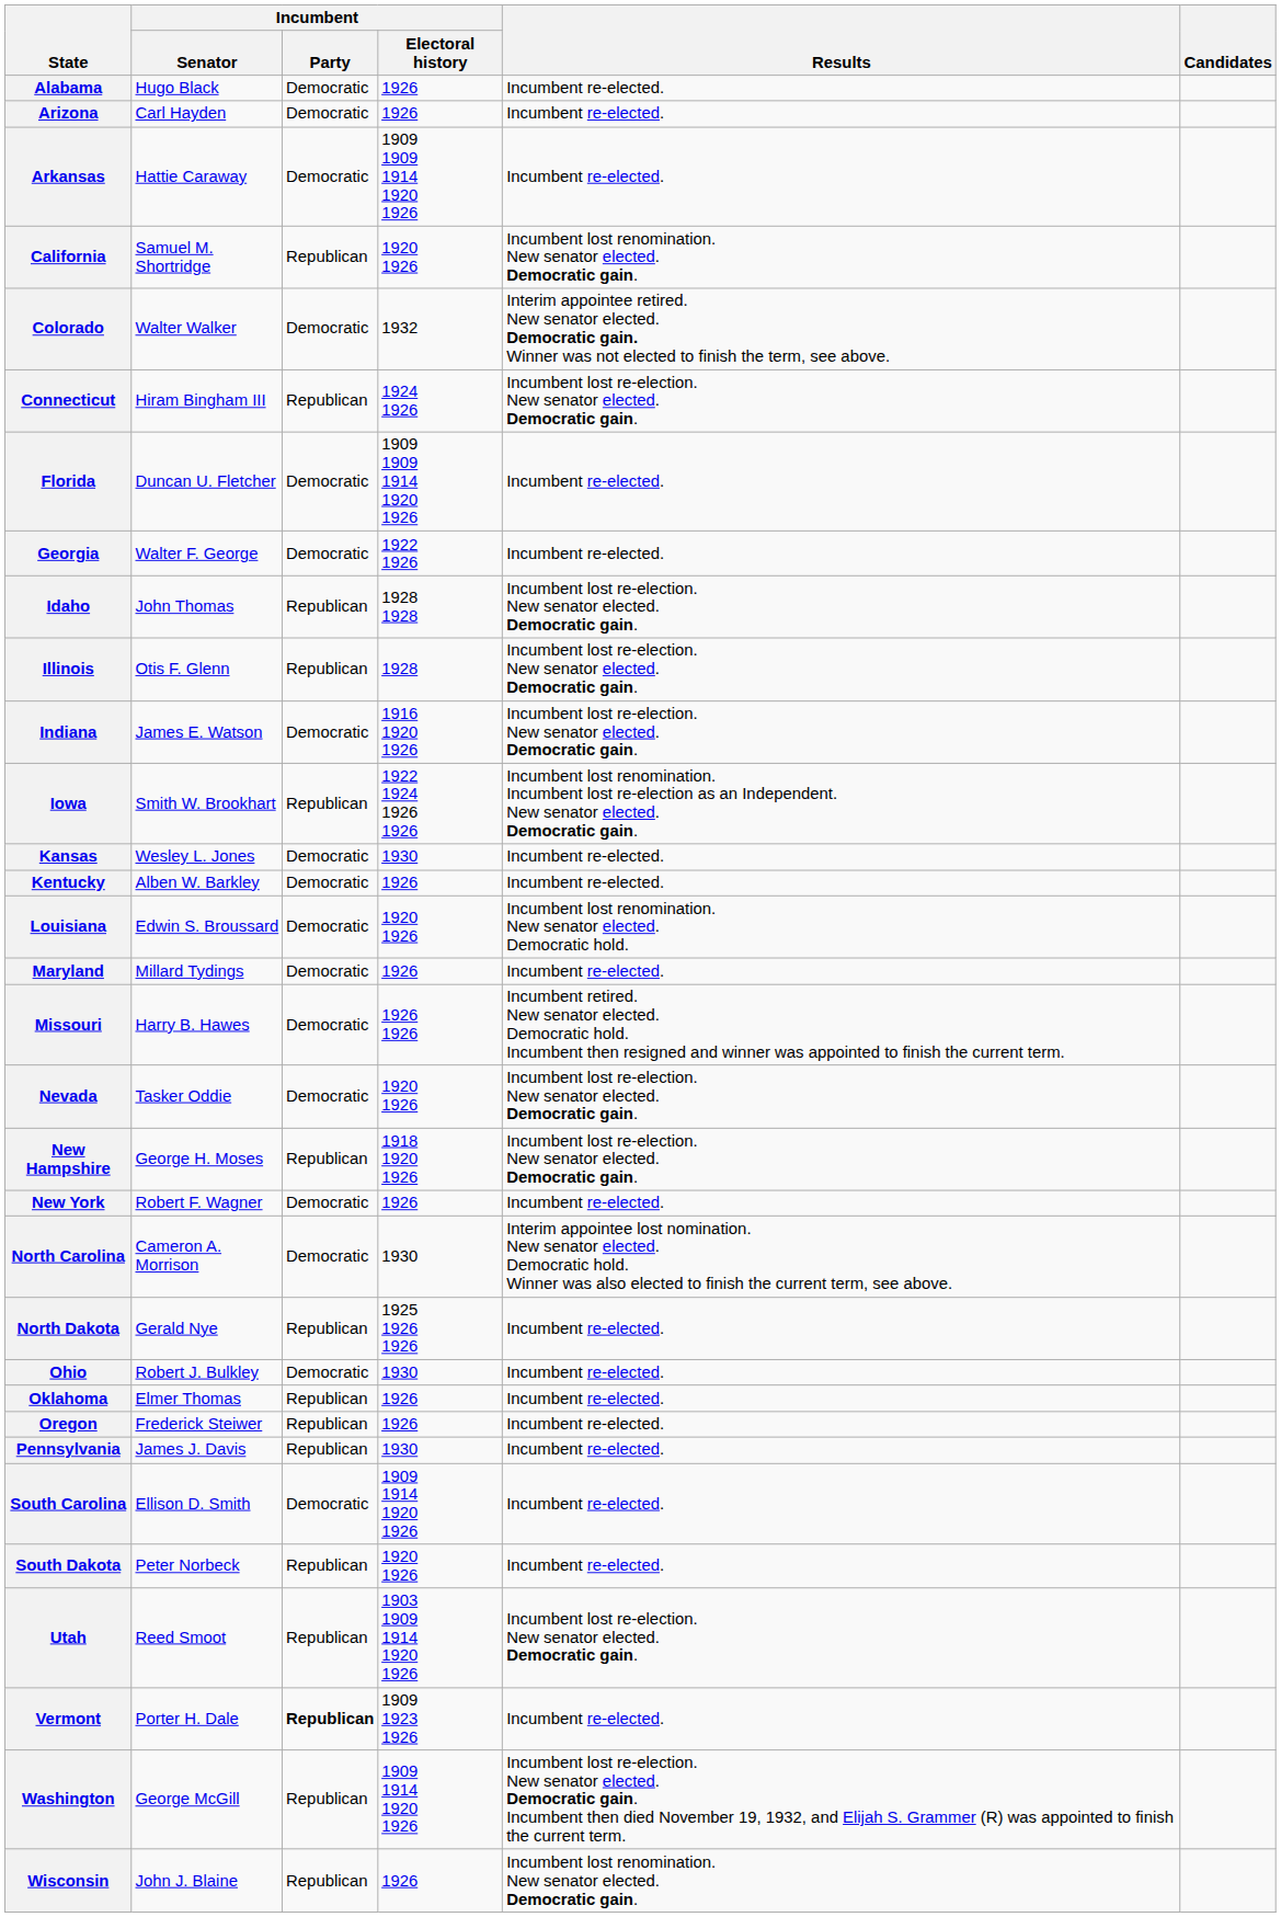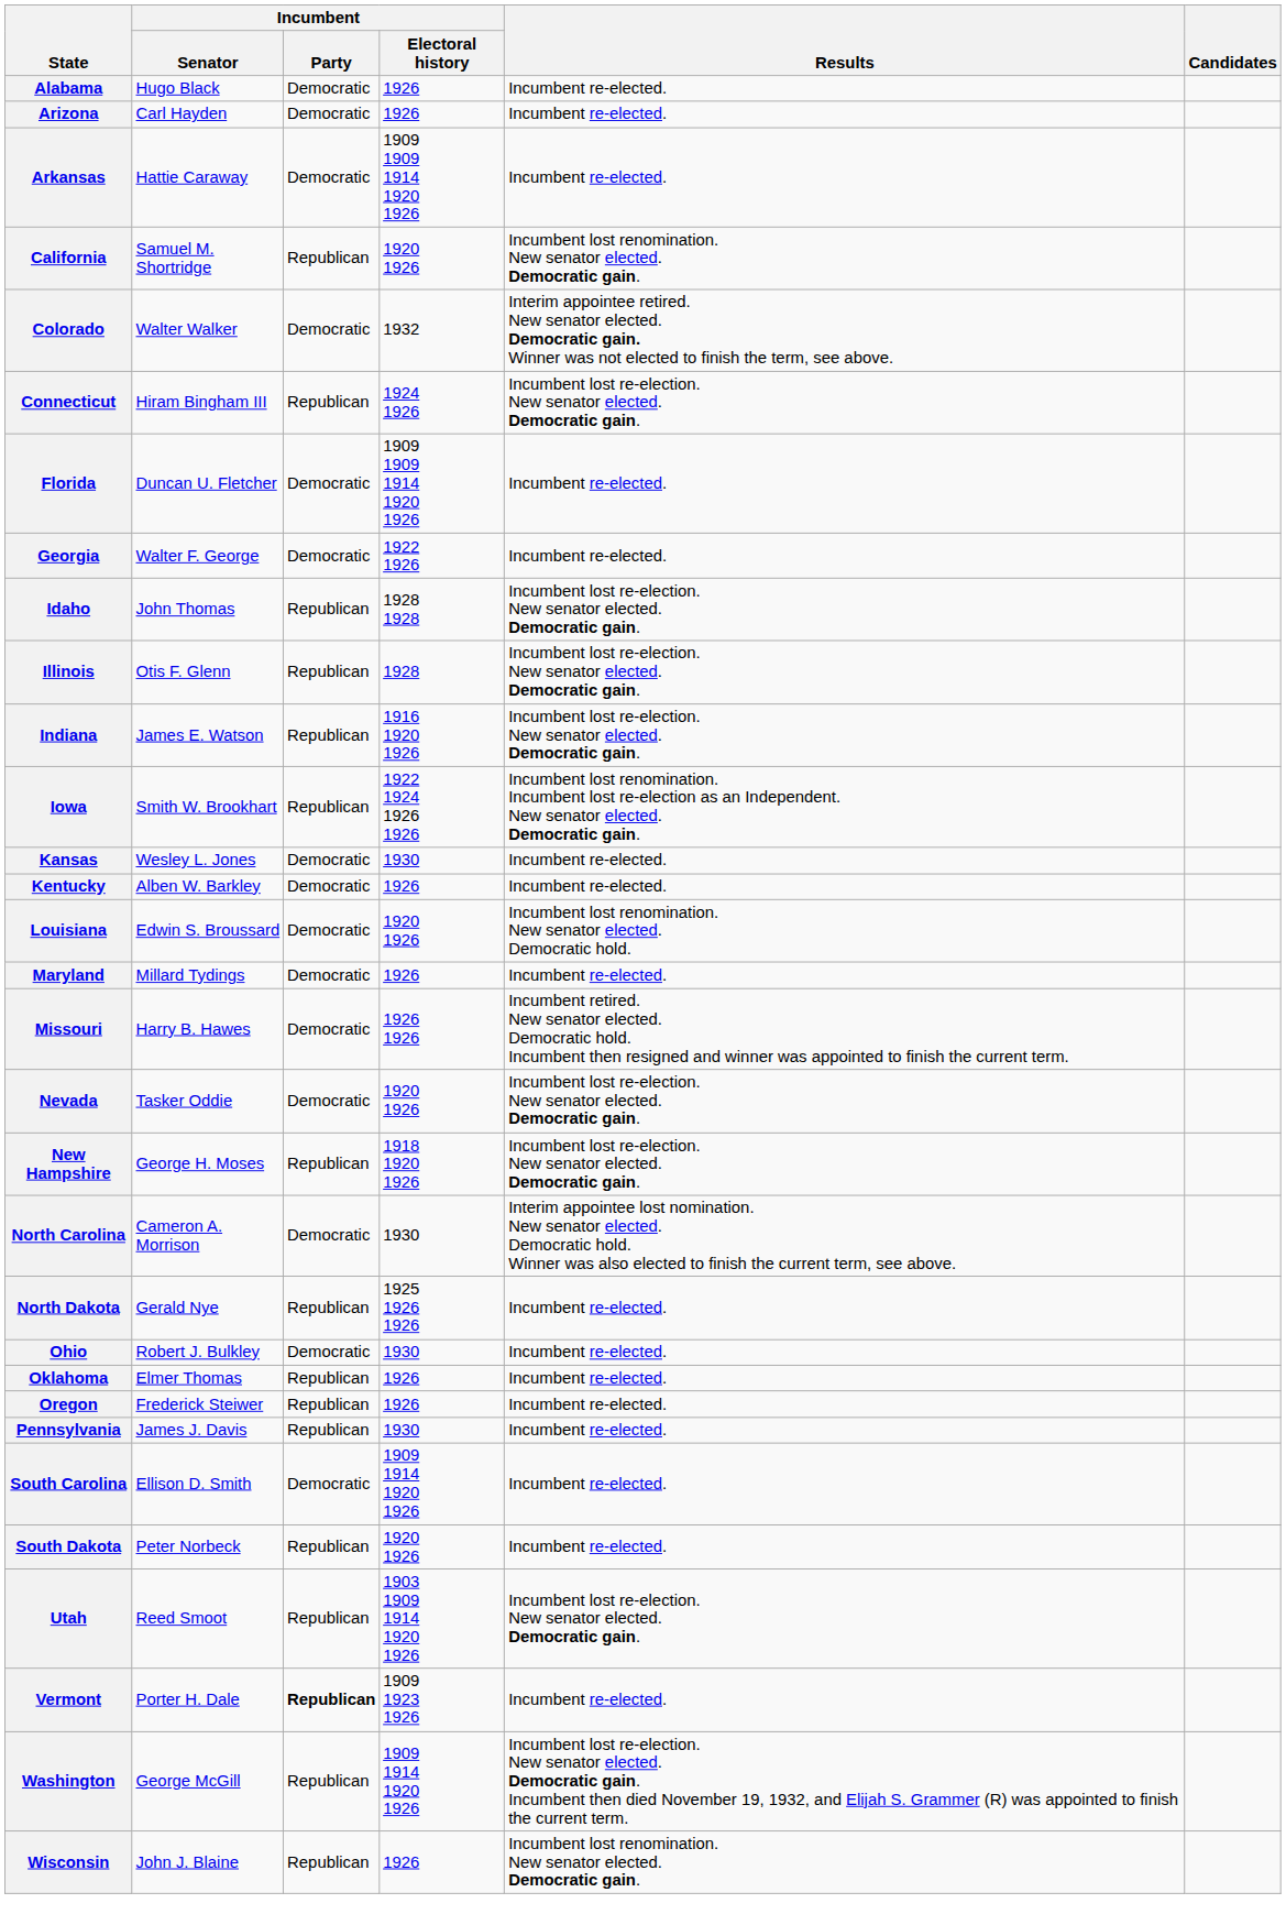 <table class=wikitable>
 <tr valign=bottom>
 <th rowspan=2>State</th>
 <th colspan=3>Incumbent</th>
 <th rowspan=2>Results</th>
 <th rowspan=2>Candidates</th>
 </tr>
 <tr valign=bottom>
 <th>Senator</th>
 <th>Party</th>
 <th>Electoral history</th>
 </tr>
 <tr>
 <th><a href='#'>Alabama</a></th>
 <td><a href='#'>Hugo Black</a></td>
 <td>Democratic</td>
 <td><a href='#'>1926</a></td>
 <td>Incumbent re-elected.</td>
 <td nowrap></td>
 </tr>
 <tr>
 <th><a href='#'>Arizona</a></th>
 <td><a href='#'>Carl Hayden</a></td>
 <td>Democratic</td>
 <td><a href='#'>1926</a></td>
 <td>Incumbent <a href='#'>re-elected</a>.</td>
 <td nowrap></td>
 </tr>
 <tr>
 <th><a href='#'>Arkansas</a></th>
 <td><a href='#'>Hattie Caraway</a></td>
 <td>Democratic</td>
 <td>1909 <br><a href='#'>1909 </a><br><a href='#'>1914</a><br><a href='#'>1920</a><br><a href='#'>1926</a></td>
 <td>Incumbent <a href='#'>re-elected</a>.</td>
 <td nowrap></td>
 </tr>
 <tr>
 <th><a href='#'>California</a></th>
 <td><a href='#'>Samuel M. Shortridge</a></td>
 <td>Republican</td>
 <td><a href='#'>1920</a><br><a href='#'>1926</a></td>
 <td>Incumbent lost renomination.<br>New senator <a href='#'>elected</a>.<br><strong>Democratic gain</strong>.</td>
 <td nowrap></td>
 </tr>
 <tr>
 <th><a href='#'>Colorado</a></th>
 <td><a href='#'>Walter Walker</a></td>
 <td>Democratic</td>
 <td>1932 </td>
 <td>Interim appointee retired.<br>New senator elected.<br><strong>Democratic gain.</strong><br>Winner was not elected to finish the term, see above.</td>
 <td nowrap></td>
 </tr>
 <tr>
 <th><a href='#'>Connecticut</a></th>
 <td><a href='#'>Hiram Bingham III</a></td>
 <td>Republican</td>
 <td><a href='#'>1924 </a><br><a href='#'>1926</a></td>
 <td>Incumbent lost re-election.<br>New senator <a href='#'>elected</a>.<br><strong>Democratic gain</strong>.</td>
 <td nowrap></td>
 </tr>
 <tr>
 <th><a href='#'>Florida</a></th>
 <td><a href='#'>Duncan U. Fletcher</a></td>
 <td>Democratic</td>
 <td>1909 <br><a href='#'>1909 </a><br><a href='#'>1914</a><br><a href='#'>1920</a><br><a href='#'>1926</a></td>
 <td>Incumbent <a href='#'>re-elected</a>.</td>
 <td nowrap></td>
 </tr>
 <tr>
 <th><a href='#'>Georgia</a></th>
 <td><a href='#'>Walter F. George</a></td>
 <td>Democratic</td>
 <td><a href='#'>1922 </a><br><a href='#'>1926</a></td>
 <td>Incumbent re-elected.</td>
 <td nowrap></td>
 </tr>
 <tr>
 <th><a href='#'>Idaho</a></th>
 <td><a href='#'>John Thomas</a></td>
 <td>Republican</td>
 <td>1928 <br><a href='#'>1928 </a></td>
 <td>Incumbent lost re-election.<br>New senator elected.<br><strong>Democratic gain</strong>.</td>
 <td nowrap></td>
 </tr>
 <tr>
 <th><a href='#'>Illinois</a></th>
 <td><a href='#'>Otis F. Glenn</a></td>
 <td>Republican</td>
 <td><a href='#'>1928 </a></td>
 <td>Incumbent lost re-election.<br>New senator <a href='#'>elected</a>.<br><strong>Democratic gain</strong>.</td>
 <td nowrap></td>
 </tr>
 <tr>
 <th><a href='#'>Indiana</a></th>
 <td><a href='#'>James E. Watson</a></td>
-<td>Democratic</td>
+<td>Republican</td>
 <td><a href='#'>1916 </a><br><a href='#'>1920</a><br><a href='#'>1926</a></td>
 <td>Incumbent lost re-election.<br>New senator <a href='#'>elected</a>.<br><strong>Democratic gain</strong>.</td>
 <td nowrap></td>
 </tr>
 <tr>
 <th><a href='#'>Iowa</a></th>
 <td><a href='#'>Smith W. Brookhart</a></td>
 <td>Republican</td>
 <td><a href='#'>1922 </a><br><a href='#'>1924</a><br>1926 <br><a href='#'>1926</a></td>
 <td>Incumbent lost renomination.<br>Incumbent lost re-election as an Independent.<br>New senator <a href='#'>elected</a>.<br><strong>Democratic gain</strong>.</td>
 <td nowrap></td>
 </tr>
 <tr>
 <th><a href='#'>Kansas</a></th>
 <td><a href='#'>Wesley L. Jones</a></td>
 <td>Democratic</td>
 <td><a href='#'>1930 </a></td>
 <td>Incumbent re-elected.</td>
 <td nowrap></td>
 </tr>
 <tr>
 <th><a href='#'>Kentucky</a></th>
 <td><a href='#'>Alben W. Barkley</a></td>
 <td>Democratic</td>
 <td><a href='#'>1926</a></td>
 <td>Incumbent re-elected.</td>
 <td nowrap></td>
 </tr>
 <tr>
 <th><a href='#'>Louisiana</a></th>
 <td><a href='#'>Edwin S. Broussard</a></td>
 <td>Democratic</td>
 <td><a href='#'>1920</a><br><a href='#'>1926</a></td>
 <td>Incumbent lost renomination.<br>New senator <a href='#'>elected</a>.<br>Democratic hold.</td>
 <td nowrap></td>
 </tr>
 <tr>
 <th><a href='#'>Maryland</a></th>
 <td><a href='#'>Millard Tydings</a></td>
 <td>Democratic</td>
 <td><a href='#'>1926</a></td>
 <td>Incumbent <a href='#'>re-elected</a>.</td>
 <td nowrap></td>
 </tr>
 <tr>
 <th><a href='#'>Missouri</a></th>
 <td><a href='#'>Harry B. Hawes</a></td>
 <td>Democratic</td>
 <td><a href='#'>1926 </a><br><a href='#'>1926</a></td>
 <td>Incumbent retired.<br>New senator elected.<br>Democratic hold.<br>Incumbent then resigned and winner was appointed to finish the current term.</td>
 <td nowrap></td>
 </tr>
 <tr>
 <th><a href='#'>Nevada</a></th>
 <td><a href='#'>Tasker Oddie</a></td>
 <td>Democratic</td>
 <td><a href='#'>1920</a><br><a href='#'>1926</a></td>
 <td>Incumbent lost re-election.<br>New senator elected.<br><strong>Democratic gain</strong>.</td>
 <td nowrap></td>
 </tr>
 <tr>
 <th><a href='#'>New Hampshire</a></th>
 <td><a href='#'>George H. Moses</a></td>
 <td>Republican</td>
 <td><a href='#'>1918 </a><br><a href='#'>1920</a><br><a href='#'>1926</a></td>
 <td>Incumbent lost re-election.<br>New senator elected.<br><strong>Democratic gain</strong>.</td>
-<td nowrap></td>
-</tr>
-<tr>
-<th><a href='#'>New York</a></th>
-<td><a href='#'>Robert F. Wagner</a></td>
-<td>Democratic</td>
-<td><a href='#'>1926</a></td>
-<td>Incumbent <a href='#'>re-elected</a>.</td>
 <td nowrap></td>
 </tr>
 <tr>
 <th><a href='#'>North Carolina</a></th>
 <td><a href='#'>Cameron A. Morrison</a></td>
 <td>Democratic</td>
 <td>1930 </td>
 <td>Interim appointee lost nomination.<br>New senator <a href='#'>elected</a>.<br>Democratic hold.<br>Winner was also elected to finish the current term, see above.</td>
 <td nowrap></td>
 </tr>
 <tr>
 <th><a href='#'>North Dakota</a></th>
 <td><a href='#'>Gerald Nye</a></td>
 <td>Republican</td>
 <td>1925 <br><a href='#'>1926 </a><br><a href='#'>1926</a></td>
 <td>Incumbent <a href='#'>re-elected</a>.</td>
 <td nowrap></td>
 </tr>
 <tr>
 <th><a href='#'>Ohio</a></th>
 <td><a href='#'>Robert J. Bulkley</a></td>
 <td>Democratic</td>
 <td><a href='#'>1930 </a></td>
 <td>Incumbent <a href='#'>re-elected</a>.</td>
 <td nowrap></td>
 </tr>
 <tr>
 <th><a href='#'>Oklahoma</a></th>
 <td><a href='#'>Elmer Thomas</a></td>
 <td>Republican</td>
 <td><a href='#'>1926</a></td>
 <td>Incumbent <a href='#'>re-elected</a>.</td>
 <td nowrap></td>
 </tr>
 <tr>
 <th><a href='#'>Oregon</a></th>
 <td><a href='#'>Frederick Steiwer</a></td>
 <td>Republican</td>
 <td><a href='#'>1926</a></td>
 <td>Incumbent re-elected.</td>
 <td nowrap></td>
 </tr>
 <tr>
 <th><a href='#'>Pennsylvania</a></th>
 <td><a href='#'>James J. Davis</a></td>
 <td>Republican</td>
 <td><a href='#'>1930 </a></td>
 <td>Incumbent <a href='#'>re-elected</a>.</td>
 <td nowrap></td>
 </tr>
 <tr>
 <th><a href='#'>South Carolina</a></th>
 <td><a href='#'>Ellison D. Smith</a></td>
 <td>Democratic</td>
 <td><a href='#'>1909</a><br><a href='#'>1914</a><br><a href='#'>1920</a><br><a href='#'>1926</a></td>
 <td>Incumbent <a href='#'>re-elected</a>.</td>
 <td nowrap></td>
 </tr>
 <tr>
 <th><a href='#'>South Dakota</a></th>
 <td><a href='#'>Peter Norbeck</a></td>
 <td>Republican</td>
 <td><a href='#'>1920</a><br><a href='#'>1926</a></td>
 <td>Incumbent <a href='#'>re-elected</a>.</td>
 <td nowrap></td>
 </tr>
 <tr>
 <th><a href='#'>Utah</a></th>
 <td><a href='#'>Reed Smoot</a></td>
 <td>Republican</td>
 <td><a href='#'>1903</a><br><a href='#'>1909</a><br><a href='#'>1914</a><br><a href='#'>1920</a><br><a href='#'>1926</a></td>
 <td>Incumbent lost re-election.<br>New senator elected.<br><strong>Democratic gain</strong>.</td>
 <td nowrap></td>
 </tr>
 <tr>
 <th><a href='#'>Vermont</a></th>
 <td><a href='#'>Porter H. Dale</a></td>
 <td><strong>Republican</strong></td>
 <td>1909 <br><a href='#'>1923 </a><br><a href='#'>1926</a></td>
 <td>Incumbent <a href='#'>re-elected</a>.</td>
 <td nowrap></td>
 </tr>
 <tr>
 <th><a href='#'>Washington</a></th>
 <td><a href='#'>George McGill</a></td>
 <td>Republican</td>
 <td><a href='#'>1909</a><br><a href='#'>1914</a><br><a href='#'>1920</a><br><a href='#'>1926</a></td>
 <td>Incumbent lost re-election.<br>New senator <a href='#'>elected</a>.<br><strong>Democratic gain</strong>.<br>Incumbent then died November 19, 1932, and <a href='#'>Elijah S. Grammer</a> (R) was appointed to finish the current term.</td>
 <td nowrap></td>
 </tr>
 <tr>
 <th><a href='#'>Wisconsin</a></th>
 <td><a href='#'>John J. Blaine</a></td>
 <td>Republican</td>
 <td><a href='#'>1926</a></td>
 <td>Incumbent lost renomination.<br>New senator elected.<br><strong>Democratic gain</strong>.</td>
 <td nowrap></td>
 </tr>
 </table>
